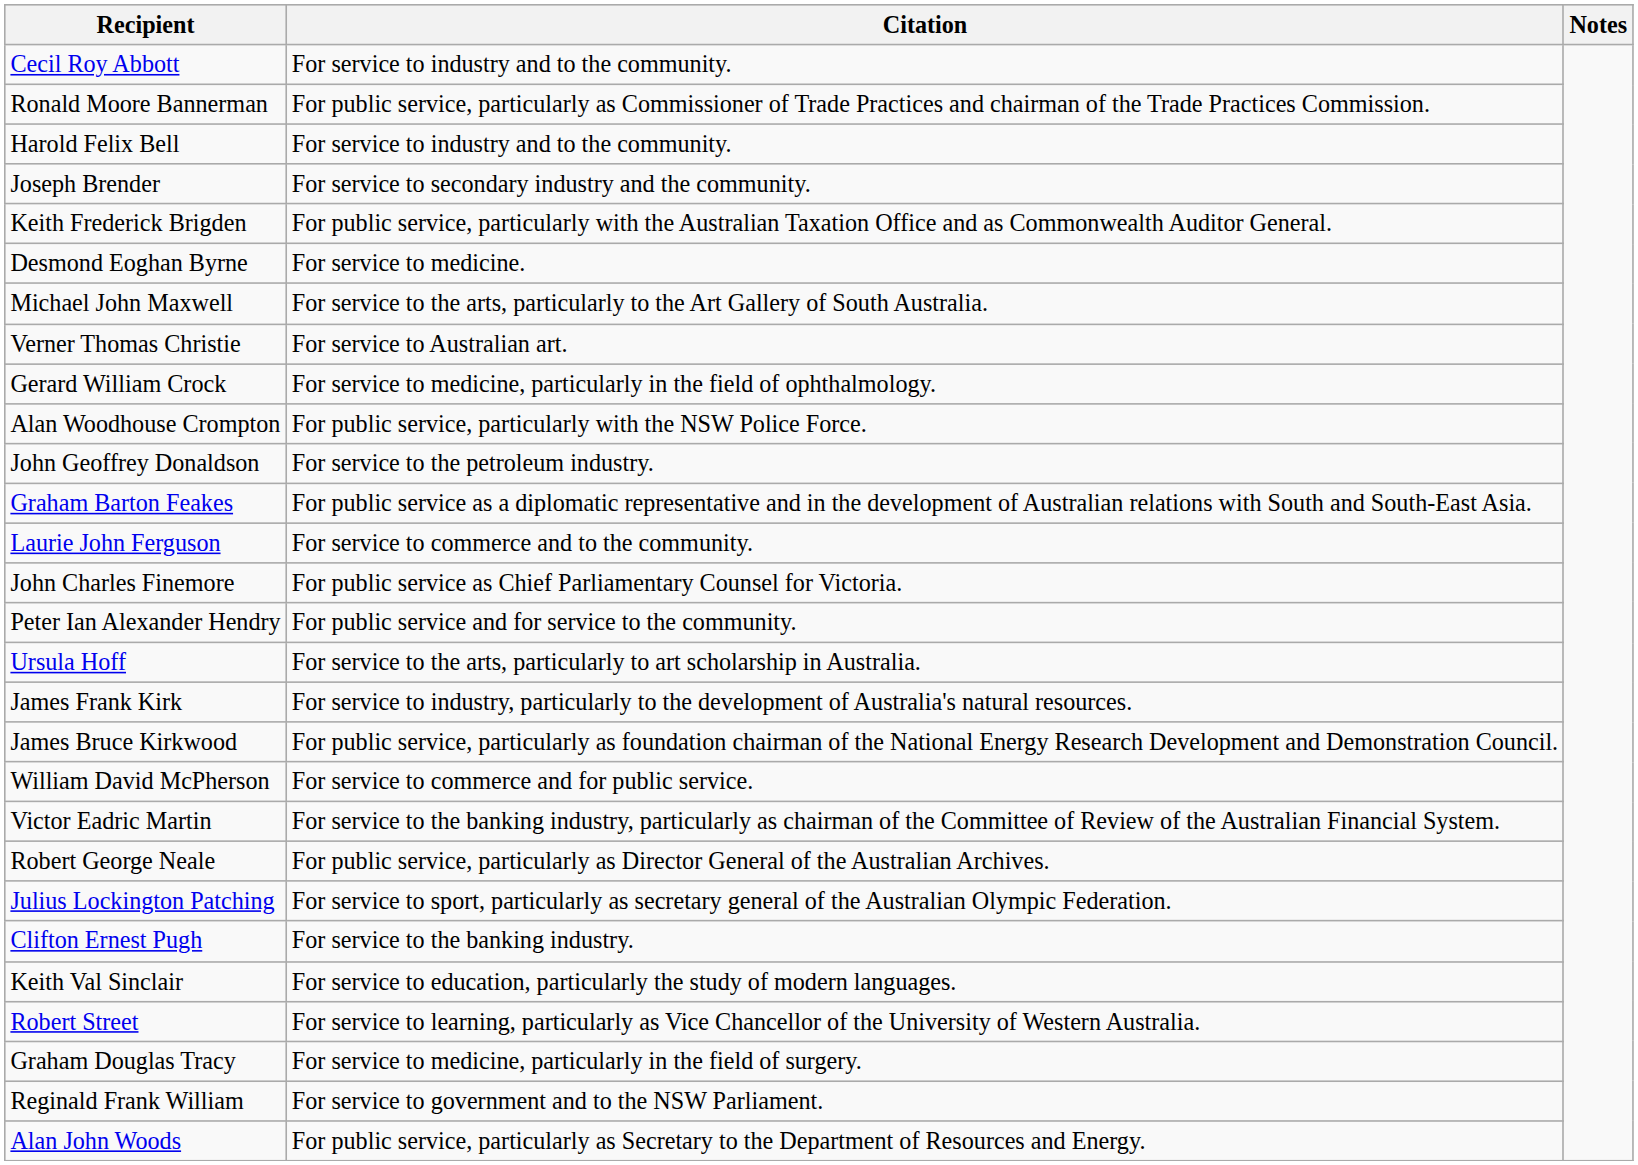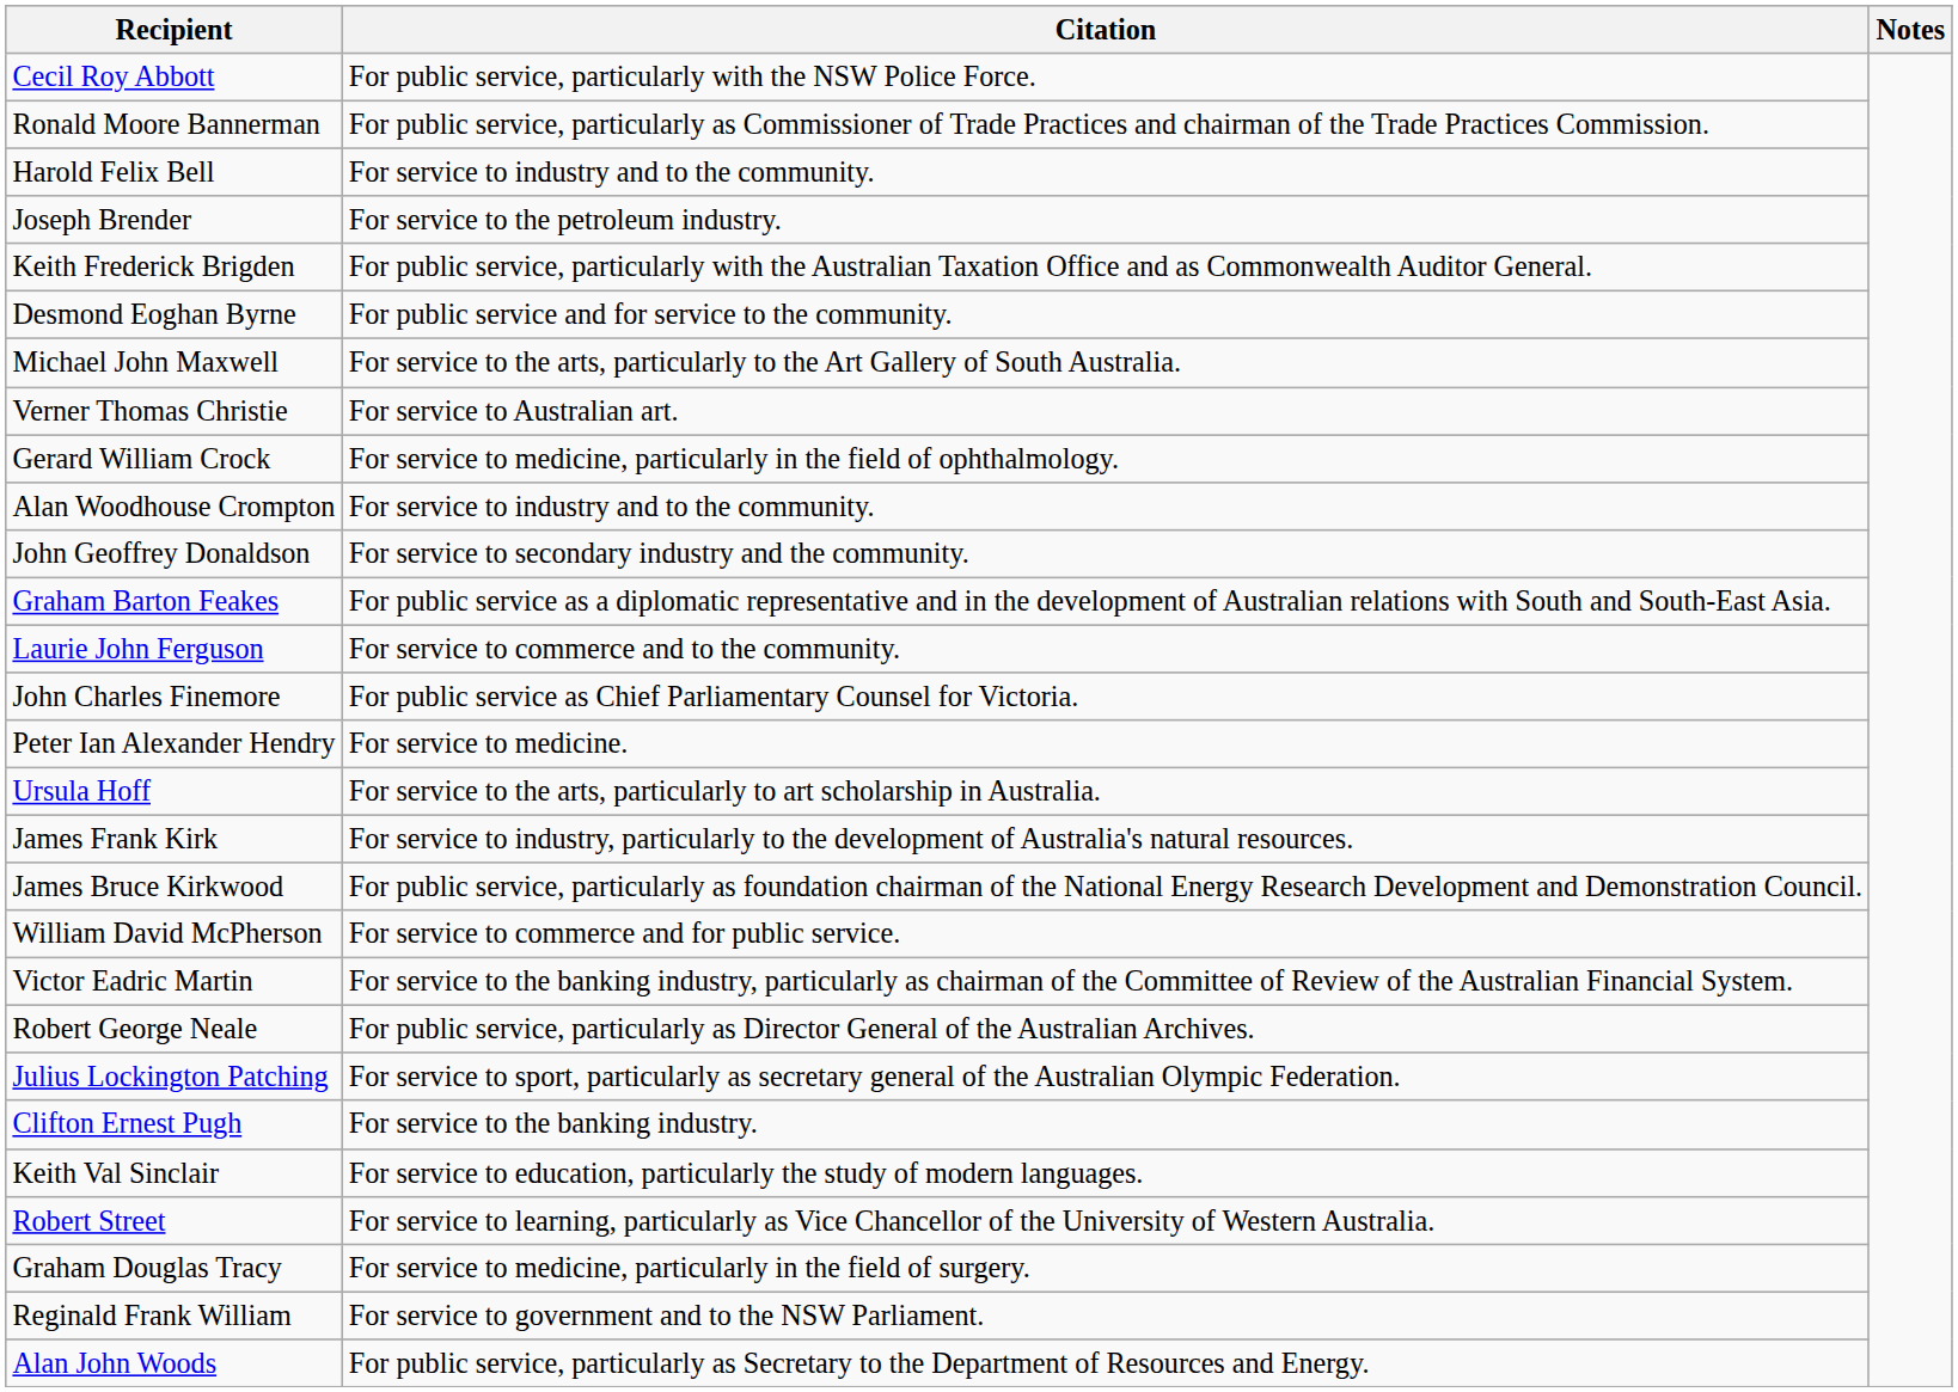 <table class="wikitable" style="font-size:95%;">
 <tr>
 <th>Recipient</th>
 <th>Citation</th>
 <th>Notes</th>
 </tr>
 <tr>
 <td><a href='#'>Cecil Roy Abbott</a> </td>
-<td>For service to industry and to the community.</td>
+<td>For public service, particularly with the NSW Police Force.</td>
 <td rowspan=40></td>
 </tr>
 <tr>
 <td>Ronald Moore Bannerman</td>
 <td>For public service, particularly as Commissioner of Trade Practices and chairman of the Trade Practices Commission.</td>
 </tr>
 <tr>
 <td> Harold Felix Bell </td>
 <td>For service to industry and to the community.</td>
 </tr>
 <tr>
 <td>Joseph Brender</td>
-<td>For service to secondary industry and the community.</td>
+<td>For service to the petroleum industry.</td>
 </tr>
 <tr>
 <td>Keith Frederick Brigden</td>
 <td>For public service, particularly with the Australian Taxation Office and as Commonwealth Auditor General.</td>
 </tr>
 <tr>
 <td>Desmond Eoghan Byrne</td>
-<td>For service to medicine.</td>
+<td>For public service and for service to the community.</td>
 </tr>
 <tr>
 <td>Michael John Maxwell</td>
 <td>For service to the arts, particularly to the Art Gallery of South Australia.</td>
 </tr>
 <tr>
 <td>Verner Thomas Christie</td>
 <td>For service to Australian art.</td>
 </tr>
 <tr>
 <td> Gerard William Crock</td>
 <td>For service to medicine, particularly in the field of ophthalmology.</td>
 </tr>
 <tr>
 <td>Alan Woodhouse Crompton</td>
-<td>For public service, particularly with the NSW Police Force.</td>
+<td>For service to industry and to the community.</td>
 </tr>
 <tr>
 <td>John Geoffrey Donaldson</td>
-<td>For service to the petroleum industry.</td>
+<td>For service to secondary industry and the community.</td>
 </tr>
 <tr>
 <td><a href='#'>Graham Barton Feakes</a></td>
 <td>For public service as a diplomatic representative and in the development of Australian relations with South and South-East Asia.</td>
 </tr>
 <tr>
 <td><a href='#'>Laurie John Ferguson</a></td>
 <td>For service to commerce and to the community.</td>
 </tr>
 <tr>
 <td>John Charles Finemore </td>
 <td>For public service as Chief Parliamentary Counsel for Victoria.</td>
 </tr>
 <tr>
 <td> Peter Ian Alexander Hendry</td>
-<td>For public service and for service to the community.</td>
+<td>For service to medicine.</td>
 </tr>
 <tr>
 <td> <a href='#'>Ursula Hoff</a> </td>
 <td>For service to the arts, particularly to art scholarship in Australia.</td>
 </tr>
 <tr>
 <td>James Frank Kirk</td>
 <td>For service to industry, particularly to the development of Australia's natural resources.</td>
 </tr>
 <tr>
 <td>James Bruce Kirkwood</td>
 <td>For public service, particularly as foundation chairman of the National Energy Research Development and Demonstration Council.</td>
 </tr>
 <tr>
 <td>William David McPherson</td>
 <td>For service to commerce and for public service.</td>
 </tr>
 <tr>
 <td>Victor Eadric Martin</td>
 <td>For service to the banking industry, particularly as chairman of the Committee of Review of the Australian Financial System.</td>
 </tr>
 <tr>
 <td> Robert George Neale</td>
 <td>For public service, particularly as Director General of the Australian Archives.</td>
 </tr>
 <tr>
 <td><a href='#'>Julius Lockington Patching</a> </td>
 <td>For service to sport, particularly as secretary general of the Australian Olympic Federation.</td>
 </tr>
 <tr>
 <td><a href='#'>Clifton Ernest Pugh</a></td>
 <td>For service to the banking industry.</td>
 </tr>
 <tr>
 <td> Keith Val Sinclair</td>
 <td>For service to education, particularly the study of modern languages.</td>
 </tr>
 <tr>
 <td> <a href='#'>Robert Street</a></td>
 <td>For service to learning, particularly as Vice Chancellor of the University of Western Australia.</td>
 </tr>
 <tr>
 <td> Graham Douglas Tracy</td>
 <td>For service to medicine, particularly in the field of surgery.</td>
 </tr>
 <tr>
 <td>Reginald Frank William </td>
 <td>For service to government and to the NSW Parliament.</td>
 </tr>
 <tr>
 <td><a href='#'>Alan John Woods</a></td>
 <td>For public service, particularly as Secretary to the Department of Resources and Energy.</td>
 </tr>
 </table>
